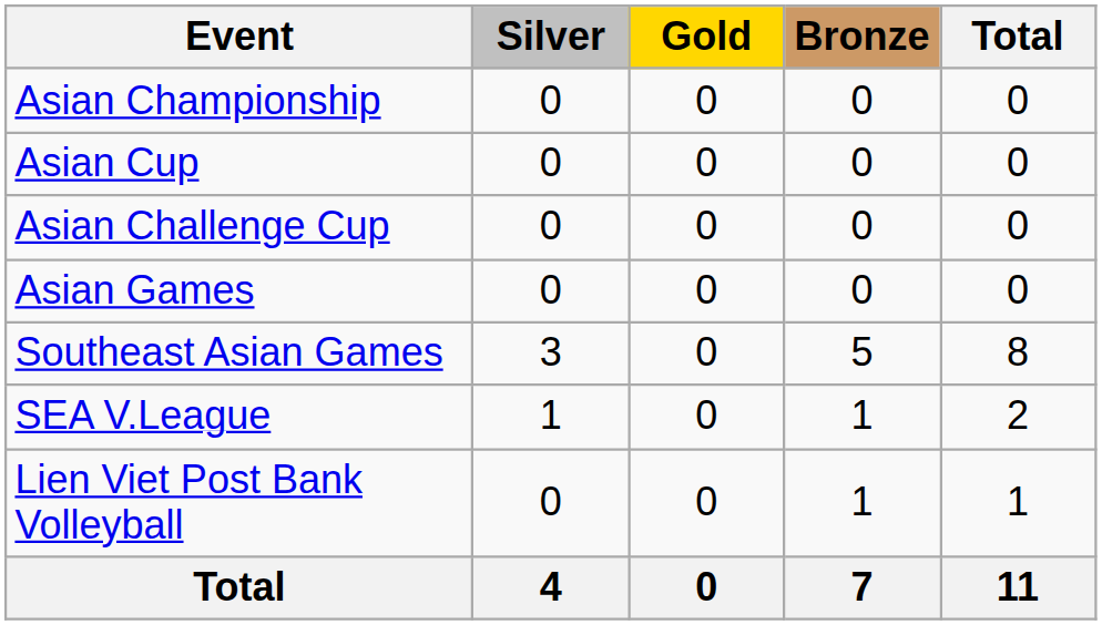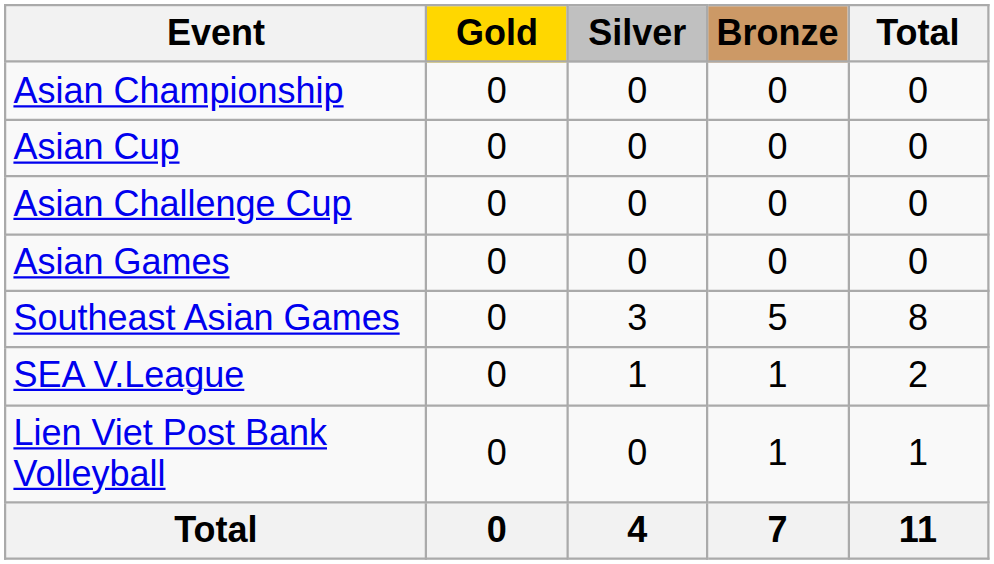 <table class="wikitable sortable" style="text-align:center;">
 <tr>
 <th width=180>Event</th>
+<th scope="col" style="background:gold; width:55px;">Gold</th>
 <th scope="col" style="background:silver; width:55px;">Silver</th>
-<th scope="col" style="background:gold; width:55px;">Gold</th>
 <th scope="col" style="background:#cc9966; width:55px;">Bronze</th>
 <th width=55>Total</th>
 </tr>
 <tr>
 <td align=left><a href='#'>Asian Championship</a></td>
 <td>0</td>
 <td>0</td>
 <td>0</td>
 <td>0</td>
 </tr>
 <tr>
 <td align=left><a href='#'>Asian Cup</a></td>
 <td>0</td>
 <td>0</td>
 <td>0</td>
 <td>0</td>
 </tr>
 <tr>
 <td align=left><a href='#'>Asian Challenge Cup</a></td>
 <td>0</td>
 <td>0</td>
 <td>0</td>
 <td>0</td>
 </tr>
 <tr>
 <td align=left><a href='#'>Asian Games</a></td>
 <td>0</td>
 <td>0</td>
 <td>0</td>
 <td>0</td>
 </tr>
 <tr>
 <td align=left><a href='#'>Southeast Asian Games</a></td>
+<td>0</td>
 <td>3</td>
-<td>0</td>
 <td>5</td>
 <td>8</td>
 </tr>
 <tr>
 <td align=left><a href='#'>SEA V.League</a></td>
+<td>0</td>
 <td>1</td>
-<td>0</td>
 <td>1</td>
 <td>2</td>
 </tr>
 <tr>
 <td align=left><a href='#'>Lien Viet Post Bank Volleyball</a></td>
 <td>0</td>
 <td>0</td>
 <td>1</td>
 <td>1</td>
 </tr>
 <tr>
 <th>Total</th>
+<th>0</th>
 <th>4</th>
-<th>0</th>
 <th>7</th>
 <th>11</th>
 </tr>
 </table>
